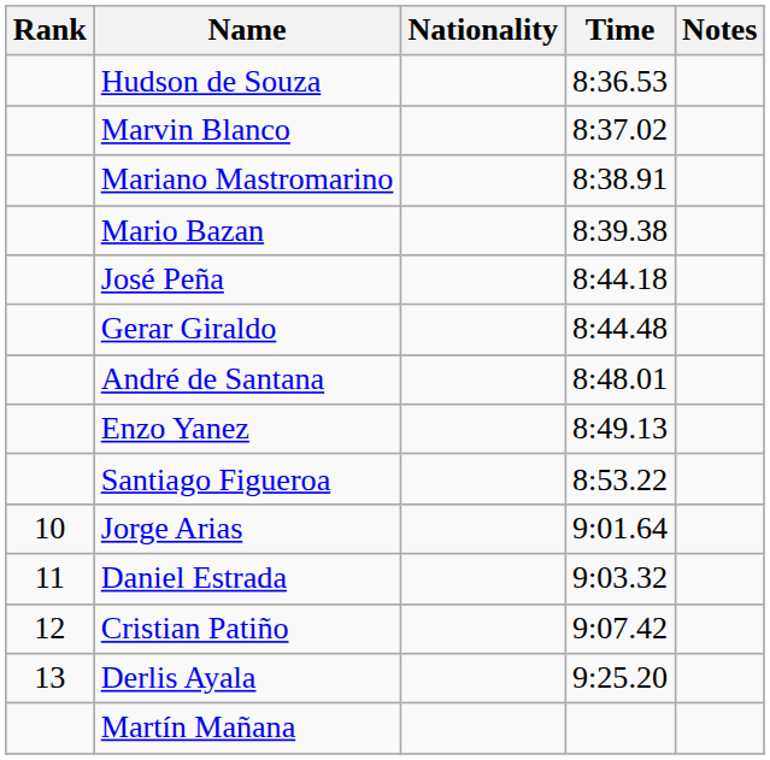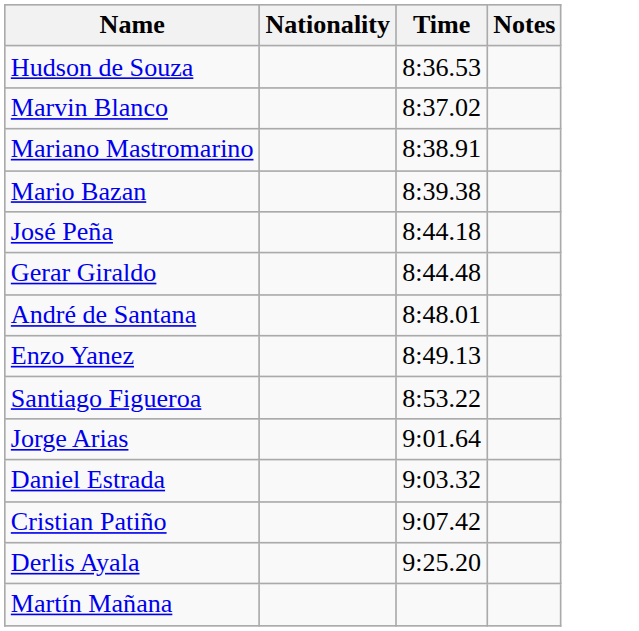 <table class="wikitable sortable" style="text-align:center">
 <tr>
-<th>Rank</th>
 <th>Name</th>
 <th>Nationality</th>
 <th>Time</th>
 <th>Notes</th>
 </tr>
 <tr>
-<td></td>
 <td align=left><a href='#'>Hudson de Souza</a></td>
 <td align=left></td>
 <td>8:36.53</td>
 <td></td>
 </tr>
 <tr>
-<td></td>
 <td align=left><a href='#'>Marvin Blanco</a></td>
 <td align=left></td>
 <td>8:37.02</td>
 <td></td>
 </tr>
 <tr>
-<td></td>
 <td align=left><a href='#'>Mariano Mastromarino</a></td>
 <td align=left></td>
 <td>8:38.91</td>
 <td></td>
 </tr>
 <tr>
-<td></td>
 <td align=left><a href='#'>Mario Bazan</a></td>
 <td align=left></td>
 <td>8:39.38</td>
 <td></td>
 </tr>
 <tr>
-<td></td>
 <td align=left><a href='#'>José Peña</a></td>
 <td align=left></td>
 <td>8:44.18</td>
 <td></td>
 </tr>
 <tr>
-<td></td>
 <td align=left><a href='#'>Gerar Giraldo</a></td>
 <td align=left></td>
 <td>8:44.48</td>
 <td></td>
 </tr>
 <tr>
-<td></td>
 <td align=left><a href='#'>André de Santana</a></td>
 <td align=left></td>
 <td>8:48.01</td>
 <td></td>
 </tr>
 <tr>
-<td></td>
 <td align=left><a href='#'>Enzo Yanez</a></td>
 <td align=left></td>
 <td>8:49.13</td>
 <td></td>
 </tr>
 <tr>
-<td></td>
 <td align=left><a href='#'>Santiago Figueroa</a></td>
 <td align=left></td>
 <td>8:53.22</td>
 <td></td>
 </tr>
 <tr>
-<td>10</td>
 <td align=left><a href='#'>Jorge Arias</a></td>
 <td align=left></td>
 <td>9:01.64</td>
 <td></td>
 </tr>
 <tr>
-<td>11</td>
 <td align=left><a href='#'>Daniel Estrada</a></td>
 <td align=left></td>
 <td>9:03.32</td>
 <td></td>
 </tr>
 <tr>
-<td>12</td>
 <td align=left><a href='#'>Cristian Patiño</a></td>
 <td align=left></td>
 <td>9:07.42</td>
 <td></td>
 </tr>
 <tr>
-<td>13</td>
 <td align=left><a href='#'>Derlis Ayala</a></td>
 <td align=left></td>
 <td>9:25.20</td>
 <td></td>
 </tr>
 <tr>
-<td></td>
 <td align=left><a href='#'>Martín Mañana</a></td>
 <td align=left></td>
 <td></td>
 <td></td>
 </tr>
 </table>
